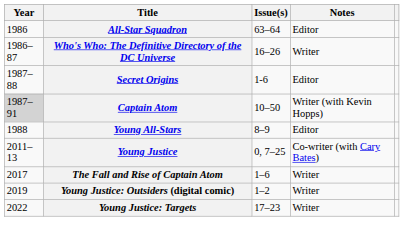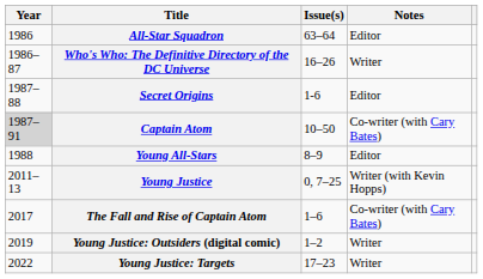 <table class="wikitable sortable plainrowheaders">
 <tr style="background:#ccc; text-align:center;">
 <th scope="col">Year</th>
 <th scope="col">Title</th>
 <th scope="col">Issue(s)</th>
 <th scope="col">Notes</th>
 <th scope="col" class="unsortable"></th>
 </tr>
 <tr>
 <td>1986</td>
 <th scope=row><em><a href='#'>All-Star Squadron</a></em></th>
 <td>63–64</td>
 <td>Editor</td>
 <td style="text-align:center;"></td>
 </tr>
 <tr>
 <td>1986–87</td>
 <th scope=row><em><a href='#'>Who's Who: The Definitive Directory of the DC Universe</a></em></th>
 <td>16–26</td>
 <td>Writer</td>
 <td style="text-align:center;"></td>
 </tr>
 <tr>
 <td>1987–88</td>
 <th scope=row><em><a href='#'>Secret Origins</a></em></th>
 <td>1-6</td>
 <td>Editor</td>
 <td style="text-align:center;"></td>
 </tr>
 <tr>
 <td style="background: lightgrey;">1987–91</td>
 <th scope=row><em><a href='#'>Captain Atom</a></em></th>
 <td>10–50</td>
-<td>Writer (with Kevin Hopps)</td>
+<td>Co-writer (with <a href='#'>Cary Bates</a>)</td>
 <td style="text-align:center;"></td>
 </tr>
 <tr>
 <td>1988</td>
 <th scope=row><em><a href='#'>Young All-Stars</a></em></th>
 <td>8–9</td>
 <td>Editor</td>
 <td style="text-align:center;"></td>
 </tr>
 <tr>
 <td>2011–13</td>
 <th scope=row><em><a href='#'>Young Justice</a></em></th>
 <td>0, 7–25</td>
-<td>Co-writer (with <a href='#'>Cary Bates</a>)</td>
+<td>Writer (with Kevin Hopps)</td>
 <td style="text-align:center;"></td>
 </tr>
 <tr>
 <td>2017</td>
 <th scope=row><em>The Fall and Rise of Captain Atom</em></th>
 <td>1–6</td>
-<td>Writer</td>
+<td>Co-writer (with <a href='#'>Cary Bates</a>)</td>
 <td style="text-align:center;"></td>
 </tr>
 <tr>
 <td>2019</td>
 <th scope=row><em>Young Justice: Outsiders</em> (digital comic)</th>
 <td>1–2</td>
 <td>Writer</td>
 <td></td>
 </tr>
 <tr>
 <td>2022</td>
 <th scope=row><em>Young Justice: Targets</em></th>
 <td>17–23</td>
 <td>Writer</td>
 <td style="text-align:center;"></td>
 </tr>
 </table>
